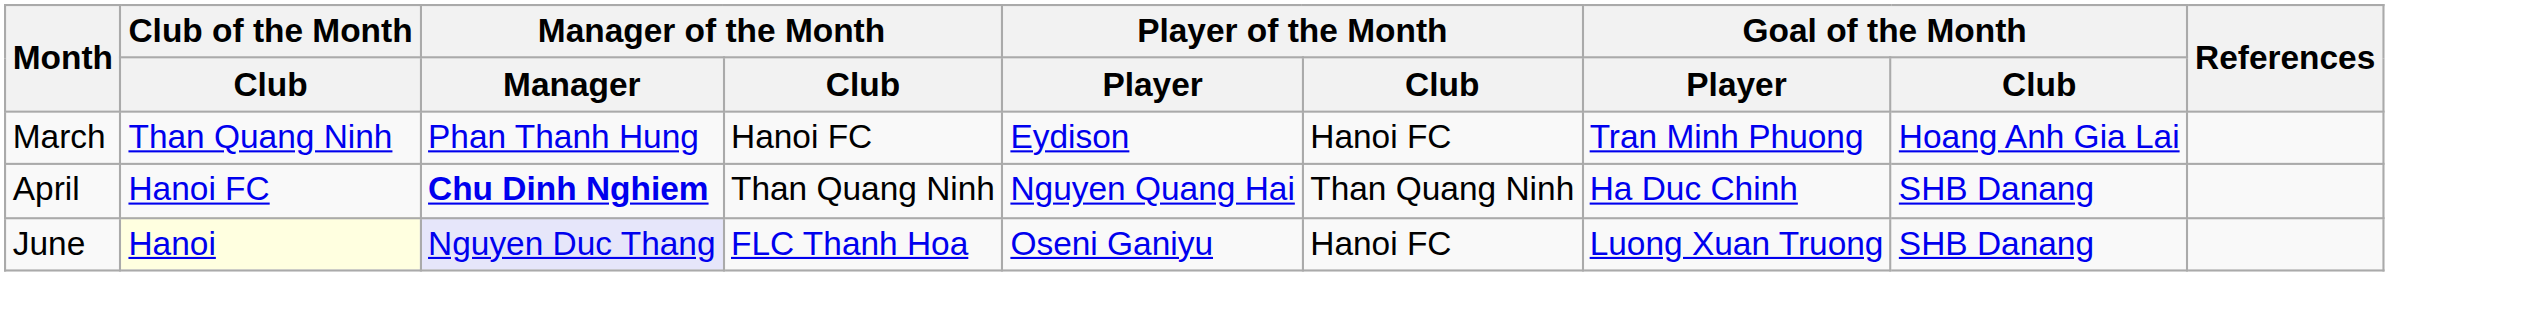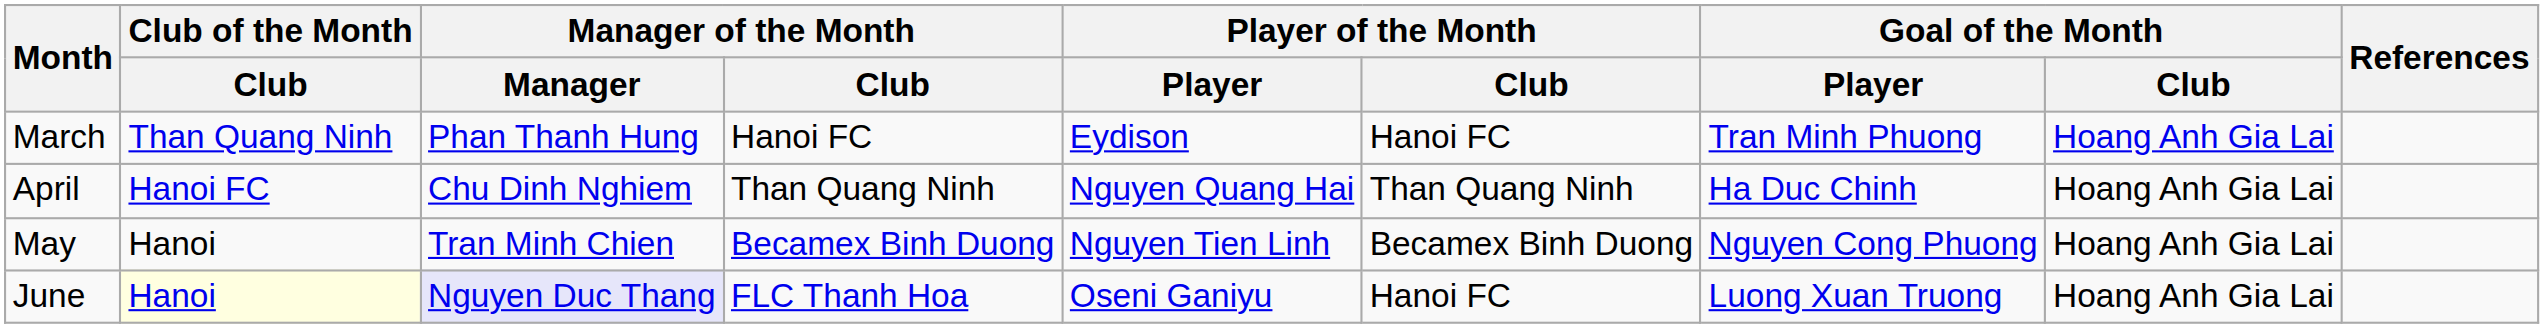 <table class="wikitable">
 <tr>
 <th rowspan="2">Month</th>
 <th>Club of the Month</th>
 <th colspan="2">Manager of the Month</th>
 <th colspan="2">Player of the Month</th>
 <th colspan="2">Goal of the Month</th>
 <th rowspan="2">References</th>
 </tr>
 <tr>
 <th>Club</th>
 <th>Manager</th>
 <th>Club</th>
 <th>Player</th>
 <th>Club</th>
 <th>Player</th>
 <th>Club</th>
 </tr>
 <tr>
 <td>March</td>
 <td><a href='#'>Than Quang Ninh</a></td>
 <td> <a href='#'>Phan Thanh Hung</a></td>
 <td>Hanoi FC</td>
 <td> <a href='#'>Eydison</a></td>
 <td>Hanoi FC</td>
 <td> <a href='#'>Tran Minh Phuong</a></td>
 <td><a href='#'>Hoang Anh Gia Lai</a></td>
 <td align=center></td>
 </tr>
 <tr>
 <td>April</td>
 <td><a href='#'>Hanoi FC</a></td>
-<td><strong> <a href='#'>Chu Dinh Nghiem</a></strong></td>
+<td> <a href='#'>Chu Dinh Nghiem</a></td>
 <td>Than Quang Ninh</td>
 <td> <a href='#'>Nguyen Quang Hai</a></td>
 <td>Than Quang Ninh</td>
 <td> <a href='#'>Ha Duc Chinh</a></td>
-<td><a href='#'>SHB Danang</a></td>
+<td>Hoang Anh Gia Lai</td>
 <td align=center></td>
+</tr>
+<tr>
+<td>May</td>
+<td>Hanoi</td>
+<td> <a href='#'>Tran Minh Chien</a></td>
+<td><a href='#'>Becamex Binh Duong</a></td>
+<td> <a href='#'>Nguyen Tien Linh</a></td>
+<td>Becamex Binh Duong</td>
+<td> <a href='#'>Nguyen Cong Phuong</a></td>
+<td>Hoang Anh Gia Lai</td>
+<td></td>
 </tr>
 <tr>
 <td>June</td>
 <td style="background: lightyellow;"><a href='#'>Hanoi</a></td>
 <td style="background: lavender;"> <a href='#'>Nguyen Duc Thang</a></td>
 <td><a href='#'>FLC Thanh Hoa</a></td>
 <td> <a href='#'>Oseni Ganiyu</a></td>
 <td>Hanoi FC</td>
 <td> <a href='#'>Luong Xuan Truong</a></td>
-<td><a href='#'>SHB Danang</a></td>
+<td>Hoang Anh Gia Lai</td>
 <td></td>
 </tr>
 </table>
